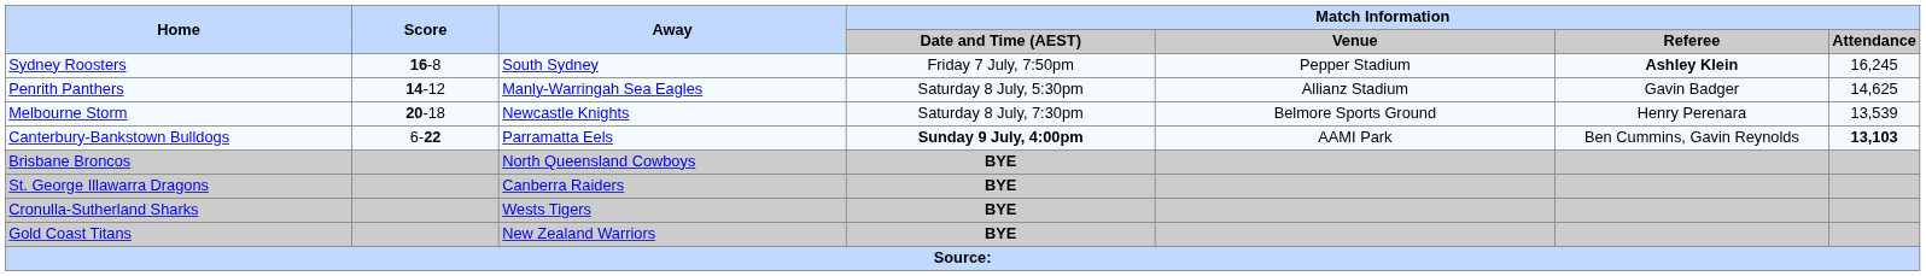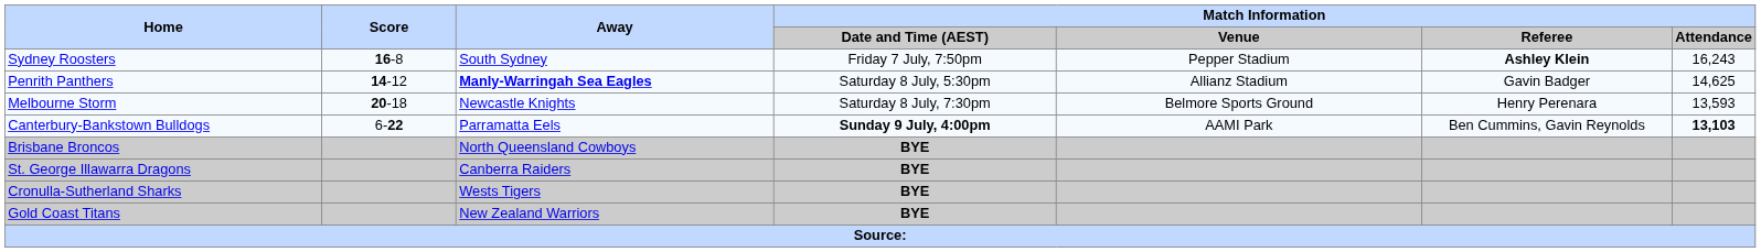 <table border=1 style="border-collapse:collapse;  text-align:center;" cellpadding=3 cellspacing=0 width=100%>
 <tr bgcolor=#C1D8FF>
 <th rowspan=2 width=19%>Home</th>
 <th rowspan=2 width=8%>Score</th>
 <th rowspan=2 width=19%>Away</th>
 <th colspan=6>Match Information</th>
 </tr>
 <tr bgcolor=#CCCCCC>
 <th width=17%>Date and Time (AEST)</th>
 <th width=22%>Venue</th>
 <th width=50%>Referee</th>
 <th width=7%>Attendance</th>
 </tr>
 <tr style="text-align:center; background:#f5faff;">
 <td align="left"> <a href='#'>Sydney Roosters</a></td>
 <td><strong>16</strong>-8</td>
 <td align="left"> <a href='#'>South Sydney</a></td>
 <td>Friday 7 July, 7:50pm</td>
 <td>Pepper Stadium</td>
 <td><strong>Ashley Klein</strong></td>
-<td>16,245</td>
+<td>16,243</td>
 </tr>
 <tr style="text-align:center; background:#f5faff;">
 <td align="left"> <a href='#'>Penrith Panthers</a></td>
 <td><strong>14</strong>-12</td>
-<td align="left"> <a href='#'>Manly-Warringah Sea Eagles</a></td>
+<td align="left"><strong> <a href='#'>Manly-Warringah Sea Eagles</a></strong></td>
 <td>Saturday 8 July, 5:30pm</td>
 <td>Allianz Stadium</td>
 <td>Gavin Badger</td>
 <td>14,625</td>
 </tr>
 <tr style="text-align:center; background:#f5faff;">
 <td align="left"> <a href='#'>Melbourne Storm</a></td>
 <td><strong>20</strong>-18</td>
 <td align="left"> <a href='#'>Newcastle Knights</a></td>
 <td>Saturday 8 July, 7:30pm</td>
 <td>Belmore Sports Ground</td>
 <td>Henry Perenara</td>
-<td>13,539</td>
+<td>13,593</td>
 </tr>
 <tr style="text-align:center; background:#f5faff;">
 <td align="left"> <a href='#'>Canterbury-Bankstown Bulldogs</a></td>
 <td>6-<strong>22</strong></td>
 <td align="left"> <a href='#'>Parramatta Eels</a></td>
 <td><strong>Sunday 9 July, 4:00pm</strong></td>
 <td>AAMI Park</td>
 <td>Ben Cummins, Gavin Reynolds</td>
 <td><strong>13,103</strong></td>
 </tr>
 <tr style="text-align:center; background:#CCCCCC;">
 <td align="left"><a href='#'>Brisbane Broncos</a></td>
 <td></td>
 <td align="left"> <a href='#'>North Queensland Cowboys</a></td>
 <td><strong>BYE</strong></td>
 <td></td>
 <td></td>
 <td></td>
 </tr>
 <tr style="text-align:center; background:#CCCCCC;">
 <td align="left"> <a href='#'>St. George Illawarra Dragons</a></td>
 <td></td>
 <td align="left"> <a href='#'>Canberra Raiders</a></td>
 <td><strong>BYE</strong></td>
 <td></td>
 <td></td>
 <td></td>
 </tr>
 <tr style="text-align:center; background:#CCCCCC;">
 <td align="left"> <a href='#'>Cronulla-Sutherland Sharks</a></td>
 <td></td>
 <td align="left"> <a href='#'>Wests Tigers</a></td>
 <td><strong>BYE</strong></td>
 <td></td>
 <td></td>
 <td></td>
 </tr>
 <tr style="text-align:center; background:#CCCCCC;">
 <td align="left"> <a href='#'>Gold Coast Titans</a></td>
 <td></td>
 <td align="left"> <a href='#'>New Zealand Warriors</a></td>
 <td><strong>BYE</strong></td>
 <td></td>
 <td></td>
 <td></td>
 </tr>
 <tr style="background:#c1d8ff;">
 <th colspan=7>Source:</th>
 </tr>
 </table>
